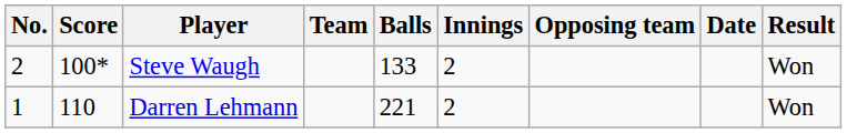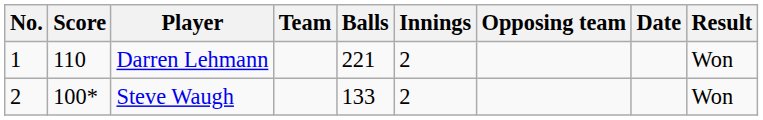 <table class="wikitable sortable" style="font-size:95%">
 <tr>
 <th>No.</th>
 <th>Score</th>
 <th>Player</th>
 <th>Team</th>
 <th>Balls</th>
 <th>Innings</th>
 <th>Opposing team</th>
 <th>Date</th>
 <th>Result</th>
 </tr>
 <tr>
+<td>1</td>
+<td>110</td>
+<td><a href='#'>Darren Lehmann</a></td>
+<td></td>
+<td> 221</td>
+<td>2</td>
+<td></td>
+<td></td>
+<td>Won</td>
+</tr>
+<tr>
 <td>2</td>
 <td>100*</td>
 <td><a href='#'>Steve Waugh</a></td>
 <td></td>
 <td> 133</td>
 <td>2</td>
 <td></td>
 <td></td>
 <td>Won</td>
 </tr>
-<tr>
-<td>1</td>
-<td>110</td>
-<td><a href='#'>Darren Lehmann</a></td>
-<td></td>
-<td> 221</td>
-<td>2</td>
-<td></td>
-<td></td>
-<td>Won</td>
-</tr>
 </table>
